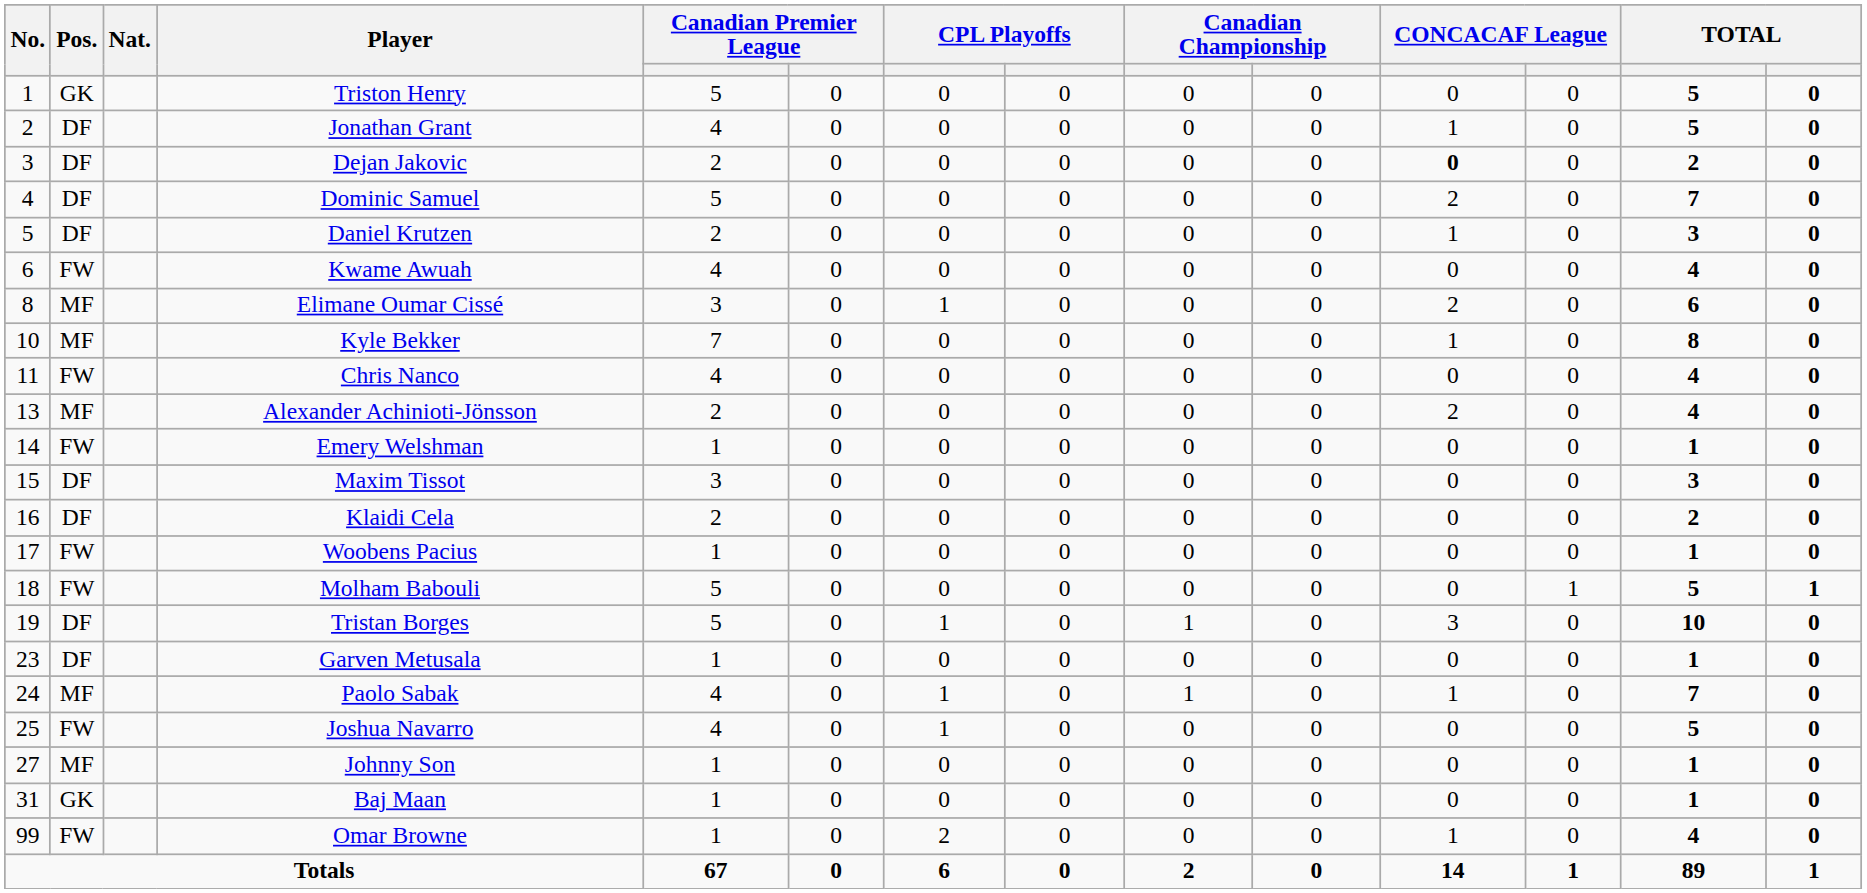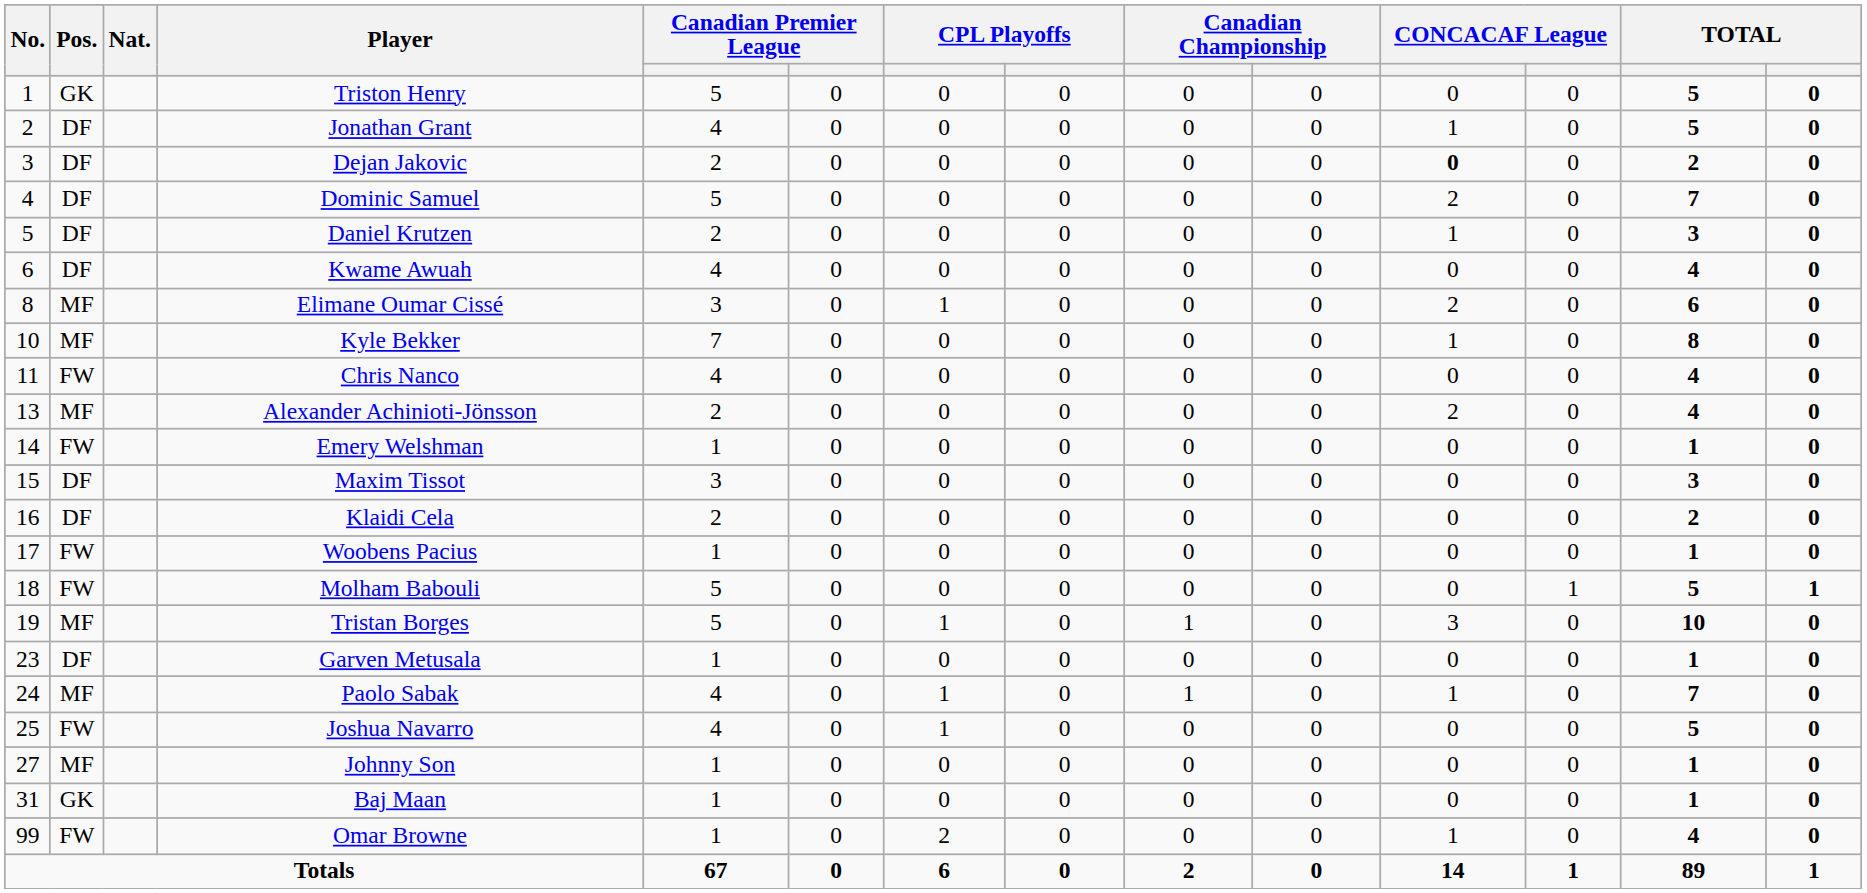 <table class="wikitable sortable alternance" style="font-size:85%; text-align:center; line-height:14px; width:85%;">
 <tr>
 <th rowspan="2" width=10>No.</th>
 <th rowspan="2" width=10>Pos.</th>
 <th rowspan="2" width=10>Nat.</th>
 <th rowspan="2" scope="col" style="width:275px;">Player</th>
 <th colspan="2" width=80><a href='#'>Canadian Premier League</a></th>
 <th colspan="2" width=80><a href='#'>CPL Playoffs</a></th>
 <th colspan="2" width=80><a href='#'>Canadian Championship</a></th>
 <th colspan="2" width=80><a href='#'>CONCACAF League</a></th>
 <th colspan="2" width=80>TOTAL</th>
 </tr>
 <tr>
 <th></th>
 <th></th>
 <th></th>
 <th></th>
 <th></th>
 <th></th>
 <th></th>
 <th></th>
 <th></th>
 <th></th>
 </tr>
 <tr>
 <td>1</td>
 <td>GK</td>
 <td></td>
 <td><a href='#'>Triston Henry</a></td>
 <td>5</td>
 <td>0</td>
 <td>0</td>
 <td>0</td>
 <td>0</td>
 <td>0</td>
 <td>0</td>
 <td>0</td>
 <td><strong>5</strong></td>
 <td><strong>0</strong></td>
 </tr>
 <tr>
 <td>2</td>
 <td>DF</td>
 <td></td>
 <td><a href='#'>Jonathan Grant</a></td>
 <td>4</td>
 <td>0</td>
 <td>0</td>
 <td>0</td>
 <td>0</td>
 <td>0</td>
 <td>1</td>
 <td>0</td>
 <td><strong>5</strong></td>
 <td><strong>0</strong></td>
 </tr>
 <tr>
 <td>3</td>
 <td>DF</td>
 <td></td>
 <td><a href='#'>Dejan Jakovic</a></td>
 <td>2</td>
 <td>0</td>
 <td>0</td>
 <td>0</td>
 <td>0</td>
 <td>0</td>
 <td><strong>0</strong></td>
 <td>0</td>
 <td><strong>2</strong></td>
 <td><strong>0</strong></td>
 </tr>
 <tr>
 <td>4</td>
 <td>DF</td>
 <td></td>
 <td><a href='#'>Dominic Samuel</a></td>
 <td>5</td>
 <td>0</td>
 <td>0</td>
 <td>0</td>
 <td>0</td>
 <td>0</td>
 <td>2</td>
 <td>0</td>
 <td><strong>7</strong></td>
 <td><strong>0</strong></td>
 </tr>
 <tr>
 <td>5</td>
 <td>DF</td>
 <td></td>
 <td><a href='#'>Daniel Krutzen</a></td>
 <td>2</td>
 <td>0</td>
 <td>0</td>
 <td>0</td>
 <td>0</td>
 <td>0</td>
 <td>1</td>
 <td>0</td>
 <td><strong>3</strong></td>
 <td><strong>0</strong></td>
 </tr>
 <tr>
 <td>6</td>
-<td>FW</td>
+<td>DF</td>
 <td></td>
 <td><a href='#'>Kwame Awuah</a></td>
 <td>4</td>
 <td>0</td>
 <td>0</td>
 <td>0</td>
 <td>0</td>
 <td>0</td>
 <td>0</td>
 <td>0</td>
 <td><strong>4</strong></td>
 <td><strong>0</strong></td>
 </tr>
 <tr>
 <td>8</td>
 <td>MF</td>
 <td></td>
 <td><a href='#'>Elimane Oumar Cissé</a></td>
 <td>3</td>
 <td>0</td>
 <td>1</td>
 <td>0</td>
 <td>0</td>
 <td>0</td>
 <td>2</td>
 <td>0</td>
 <td><strong>6</strong></td>
 <td><strong>0</strong></td>
 </tr>
 <tr>
 <td>10</td>
 <td>MF</td>
 <td></td>
 <td><a href='#'>Kyle Bekker</a></td>
 <td>7</td>
 <td>0</td>
 <td>0</td>
 <td>0</td>
 <td>0</td>
 <td>0</td>
 <td>1</td>
 <td>0</td>
 <td><strong>8</strong></td>
 <td><strong>0</strong></td>
 </tr>
 <tr>
 <td>11</td>
 <td>FW</td>
 <td></td>
 <td><a href='#'>Chris Nanco</a></td>
 <td>4</td>
 <td>0</td>
 <td>0</td>
 <td>0</td>
 <td>0</td>
 <td>0</td>
 <td>0</td>
 <td>0</td>
 <td><strong>4</strong></td>
 <td><strong>0</strong></td>
 </tr>
 <tr>
 <td>13</td>
 <td>MF</td>
 <td></td>
 <td><a href='#'>Alexander Achinioti-Jönsson</a></td>
 <td>2</td>
 <td>0</td>
 <td>0</td>
 <td>0</td>
 <td>0</td>
 <td>0</td>
 <td>2</td>
 <td>0</td>
 <td><strong>4</strong></td>
 <td><strong>0</strong></td>
 </tr>
 <tr>
 <td>14</td>
 <td>FW</td>
 <td></td>
 <td><a href='#'>Emery Welshman</a></td>
 <td>1</td>
 <td>0</td>
 <td>0</td>
 <td>0</td>
 <td>0</td>
 <td>0</td>
 <td>0</td>
 <td>0</td>
 <td><strong>1</strong></td>
 <td><strong>0</strong></td>
 </tr>
 <tr>
 <td>15</td>
 <td>DF</td>
 <td></td>
 <td><a href='#'>Maxim Tissot</a></td>
 <td>3</td>
 <td>0</td>
 <td>0</td>
 <td>0</td>
 <td>0</td>
 <td>0</td>
 <td>0</td>
 <td>0</td>
 <td><strong>3</strong></td>
 <td><strong>0</strong></td>
 </tr>
 <tr>
 <td>16</td>
 <td>DF</td>
 <td></td>
 <td><a href='#'>Klaidi Cela</a></td>
 <td>2</td>
 <td>0</td>
 <td>0</td>
 <td>0</td>
 <td>0</td>
 <td>0</td>
 <td>0</td>
 <td>0</td>
 <td><strong>2</strong></td>
 <td><strong>0</strong></td>
 </tr>
 <tr>
 <td>17</td>
 <td>FW</td>
 <td></td>
 <td><a href='#'>Woobens Pacius</a></td>
 <td>1</td>
 <td>0</td>
 <td>0</td>
 <td>0</td>
 <td>0</td>
 <td>0</td>
 <td>0</td>
 <td>0</td>
 <td><strong>1</strong></td>
 <td><strong>0</strong></td>
 </tr>
 <tr>
 <td>18</td>
 <td>FW</td>
 <td></td>
 <td><a href='#'>Molham Babouli</a></td>
 <td>5</td>
 <td>0</td>
 <td>0</td>
 <td>0</td>
 <td>0</td>
 <td>0</td>
 <td>0</td>
 <td>1</td>
 <td><strong>5</strong></td>
 <td><strong>1</strong></td>
 </tr>
 <tr>
 <td>19</td>
-<td>DF</td>
+<td>MF</td>
 <td></td>
 <td><a href='#'>Tristan Borges</a></td>
 <td>5</td>
 <td>0</td>
 <td>1</td>
 <td>0</td>
 <td>1</td>
 <td>0</td>
 <td>3</td>
 <td>0</td>
 <td><strong>10</strong></td>
 <td><strong>0</strong></td>
 </tr>
 <tr>
 <td>23</td>
 <td>DF</td>
 <td></td>
 <td><a href='#'>Garven Metusala</a></td>
 <td>1</td>
 <td>0</td>
 <td>0</td>
 <td>0</td>
 <td>0</td>
 <td>0</td>
 <td>0</td>
 <td>0</td>
 <td><strong>1</strong></td>
 <td><strong>0</strong></td>
 </tr>
 <tr>
 <td>24</td>
 <td>MF</td>
 <td></td>
 <td><a href='#'>Paolo Sabak</a></td>
 <td>4</td>
 <td>0</td>
 <td>1</td>
 <td>0</td>
 <td>1</td>
 <td>0</td>
 <td>1</td>
 <td>0</td>
 <td><strong>7</strong></td>
 <td><strong>0</strong></td>
 </tr>
 <tr>
 <td>25</td>
 <td>FW</td>
 <td></td>
 <td><a href='#'>Joshua Navarro</a></td>
 <td>4</td>
 <td>0</td>
 <td>1</td>
 <td>0</td>
 <td>0</td>
 <td>0</td>
 <td>0</td>
 <td>0</td>
 <td><strong>5</strong></td>
 <td><strong>0</strong></td>
 </tr>
 <tr>
 <td>27</td>
 <td>MF</td>
 <td></td>
 <td><a href='#'>Johnny Son</a></td>
 <td>1</td>
 <td>0</td>
 <td>0</td>
 <td>0</td>
 <td>0</td>
 <td>0</td>
 <td>0</td>
 <td>0</td>
 <td><strong>1</strong></td>
 <td><strong>0</strong></td>
 </tr>
 <tr>
 <td>31</td>
 <td>GK</td>
 <td></td>
 <td><a href='#'>Baj Maan</a></td>
 <td>1</td>
 <td>0</td>
 <td>0</td>
 <td>0</td>
 <td>0</td>
 <td>0</td>
 <td>0</td>
 <td>0</td>
 <td><strong>1</strong></td>
 <td><strong>0</strong></td>
 </tr>
 <tr>
 <td>99</td>
 <td>FW</td>
 <td></td>
 <td><a href='#'>Omar Browne</a></td>
 <td>1</td>
 <td>0</td>
 <td>2</td>
 <td>0</td>
 <td>0</td>
 <td>0</td>
 <td>1</td>
 <td>0</td>
 <td><strong>4</strong></td>
 <td><strong>0</strong></td>
 </tr>
 <tr class="sortbottom">
 <td colspan="4"><strong>Totals</strong></td>
 <td><strong>67</strong></td>
 <td><strong>0</strong></td>
 <td><strong>6</strong></td>
 <td><strong>0</strong></td>
 <td><strong>2</strong></td>
 <td><strong>0</strong></td>
 <td><strong>14</strong></td>
 <td><strong>1</strong></td>
 <td><strong>89</strong></td>
 <td><strong>1</strong></td>
 </tr>
 </table>
